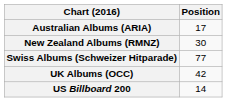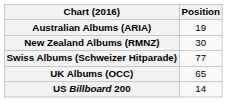 <table class="wikitable sortable plainrowheaders" style="text-align:center">
 <tr>
 <th scope="col">Chart (2016)</th>
 <th scope="col">Position</th>
 </tr>
 <tr>
 <th scope="row">Australian Albums (ARIA)</th>
-<td>17</td>
+<td>19</td>
 </tr>
 <tr>
 <th scope="row">New Zealand Albums (RMNZ)</th>
 <td>30</td>
 </tr>
 <tr>
 <th scope="row">Swiss Albums (Schweizer Hitparade)</th>
 <td>77</td>
 </tr>
 <tr>
 <th scope="row">UK Albums (OCC)</th>
-<td>42</td>
+<td>65</td>
 </tr>
 <tr>
 <th scope="row">US <em>Billboard</em> 200</th>
 <td>14</td>
 </tr>
 </table>
